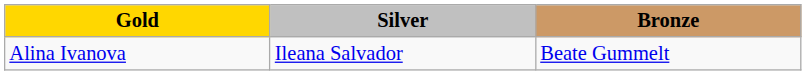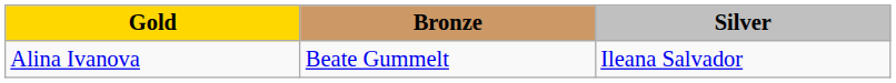 <table class="wikitable" style="text-align:left">
 <tr align="center">
 <td width=200 bgcolor=gold><strong>Gold</strong></td>
+<td width=200 bgcolor=CC9966><strong>Bronze</strong></td>
 <td width=200 bgcolor=silver><strong>Silver</strong></td>
-<td width=200 bgcolor=CC9966><strong>Bronze</strong></td>
 </tr>
 <tr>
 <td><a href='#'>Alina Ivanova</a><br><em></em></td>
+<td><a href='#'>Beate Gummelt</a><br><em></em></td>
 <td><a href='#'>Ileana Salvador</a><br><em></em></td>
-<td><a href='#'>Beate Gummelt</a><br><em></em></td>
 </tr>
 </table>
